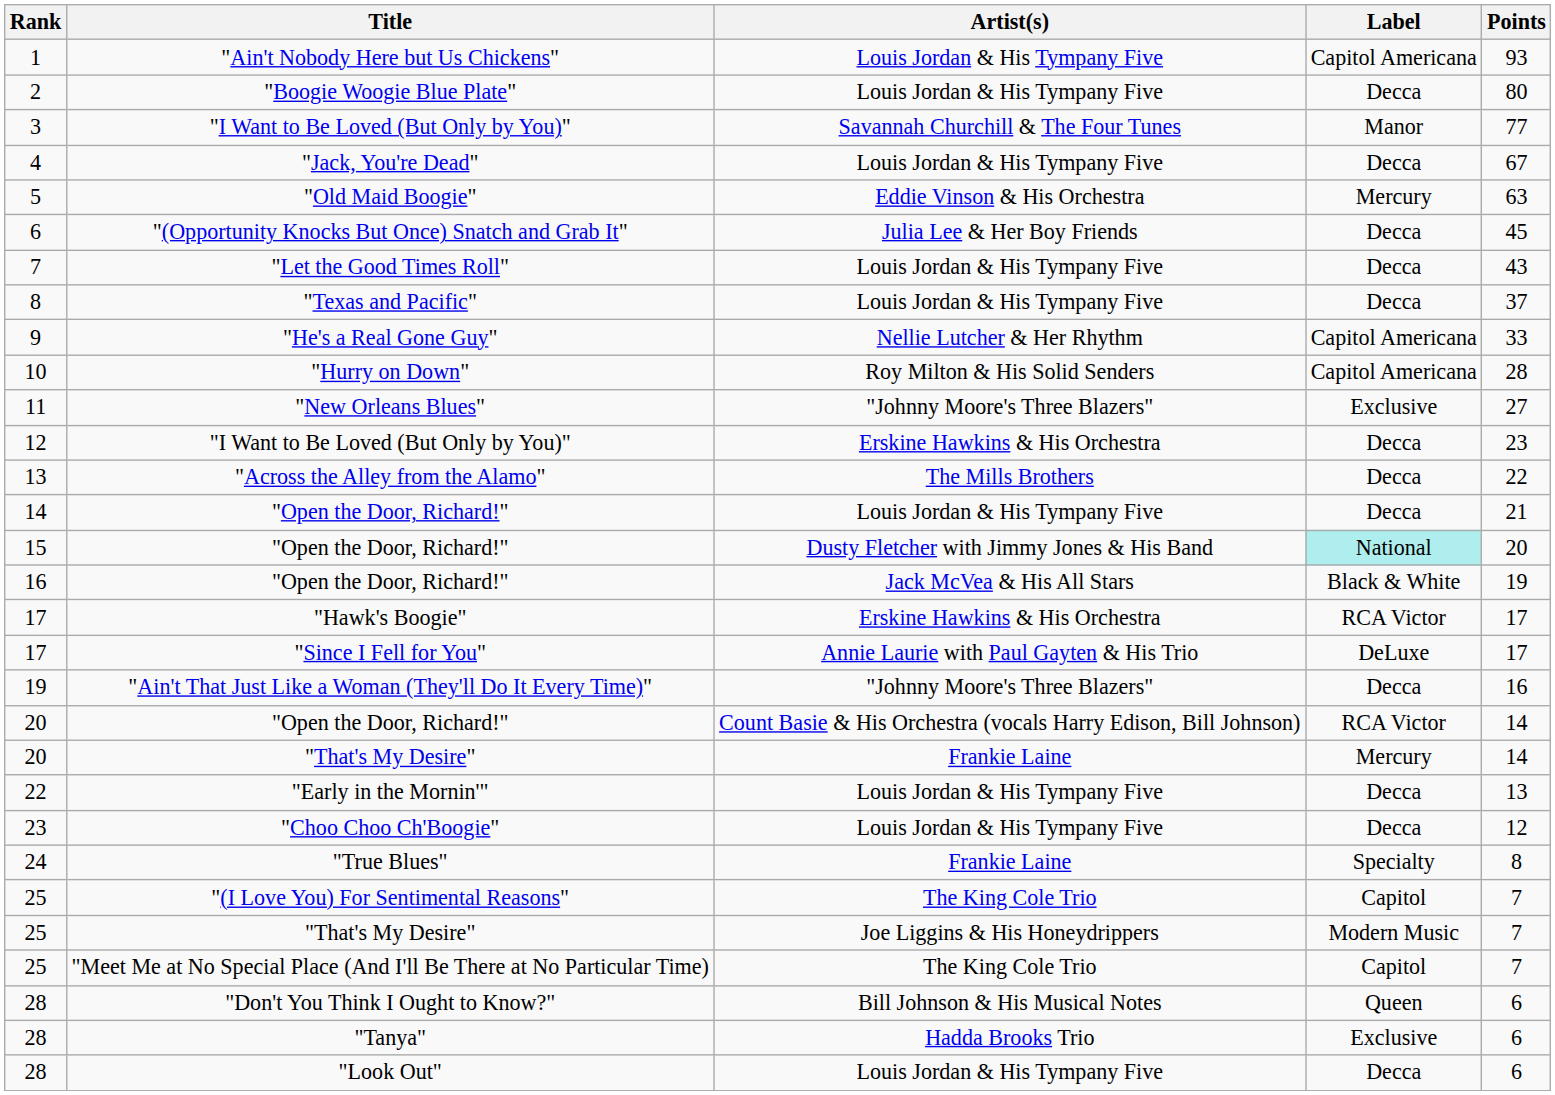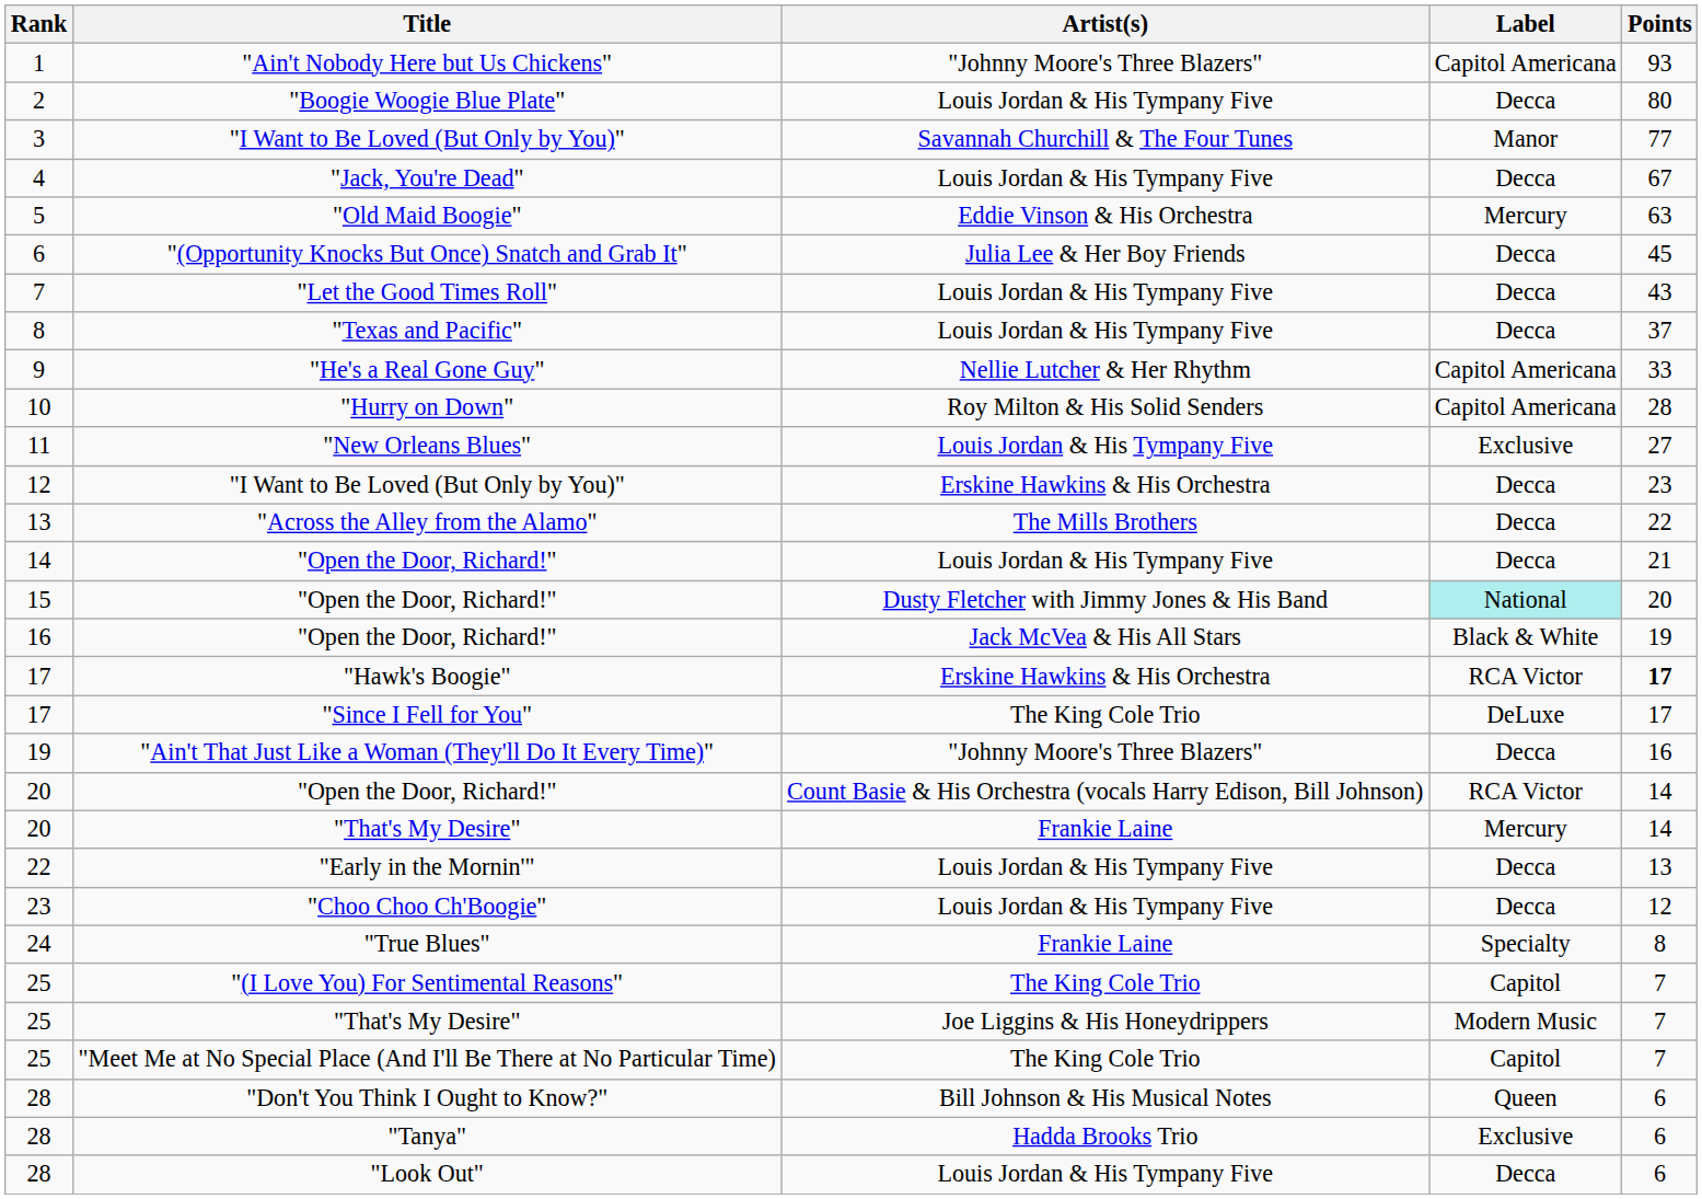 <table class="wikitable sortable" style="text-align: center">
 <tr>
 <th scope="col">Rank</th>
 <th scope="col">Title</th>
 <th scope="col">Artist(s)</th>
 <th scope="col">Label</th>
 <th scope="col">Points</th>
 </tr>
 <tr>
 <td>1</td>
 <td>"<a href='#'>Ain't Nobody Here but Us Chickens</a>"</td>
-<td><a href='#'>Louis Jordan</a> & His <a href='#'>Tympany Five</a></td>
+<td>"Johnny Moore's Three Blazers"</td>
 <td>Capitol Americana</td>
 <td>93</td>
 </tr>
 <tr>
 <td>2</td>
 <td>"<a href='#'>Boogie Woogie Blue Plate</a>"</td>
 <td>Louis Jordan & His Tympany Five</td>
 <td>Decca</td>
 <td>80</td>
 </tr>
 <tr>
 <td>3</td>
 <td>"<a href='#'>I Want to Be Loved (But Only by You)</a>"</td>
 <td><a href='#'>Savannah Churchill</a> & <a href='#'>The Four Tunes</a></td>
 <td>Manor</td>
 <td>77</td>
 </tr>
 <tr>
 <td>4</td>
 <td>"<a href='#'>Jack, You're Dead</a>"</td>
 <td>Louis Jordan & His Tympany Five</td>
 <td>Decca</td>
 <td>67</td>
 </tr>
 <tr>
 <td>5</td>
 <td>"<a href='#'>Old Maid Boogie</a>"</td>
 <td><a href='#'>Eddie Vinson</a> & His Orchestra</td>
 <td>Mercury</td>
 <td>63</td>
 </tr>
 <tr>
 <td>6</td>
 <td>"<a href='#'>(Opportunity Knocks But Once) Snatch and Grab It</a>"</td>
 <td><a href='#'>Julia Lee</a> & Her Boy Friends</td>
 <td>Decca</td>
 <td>45</td>
 </tr>
 <tr>
 <td>7</td>
 <td>"<a href='#'>Let the Good Times Roll</a>"</td>
 <td>Louis Jordan & His Tympany Five</td>
 <td>Decca</td>
 <td>43</td>
 </tr>
 <tr>
 <td>8</td>
 <td>"<a href='#'>Texas and Pacific</a>"</td>
 <td>Louis Jordan & His Tympany Five</td>
 <td>Decca</td>
 <td>37</td>
 </tr>
 <tr>
 <td>9</td>
 <td>"<a href='#'>He's a Real Gone Guy</a>"</td>
 <td><a href='#'>Nellie Lutcher</a> & Her Rhythm</td>
 <td>Capitol Americana</td>
 <td>33</td>
 </tr>
 <tr>
 <td>10</td>
 <td>"<a href='#'>Hurry on Down</a>"</td>
 <td>Roy Milton & His Solid Senders</td>
 <td>Capitol Americana</td>
 <td>28</td>
 </tr>
 <tr>
 <td>11</td>
 <td>"<a href='#'>New Orleans Blues</a>"</td>
-<td>"Johnny Moore's Three Blazers"</td>
+<td><a href='#'>Louis Jordan</a> & His <a href='#'>Tympany Five</a></td>
 <td>Exclusive</td>
 <td>27</td>
 </tr>
 <tr>
 <td>12</td>
 <td>"I Want to Be Loved (But Only by You)"</td>
 <td><a href='#'>Erskine Hawkins</a> & His Orchestra</td>
 <td>Decca</td>
 <td>23</td>
 </tr>
 <tr>
 <td>13</td>
 <td>"<a href='#'>Across the Alley from the Alamo</a>"</td>
 <td><a href='#'>The Mills Brothers</a></td>
 <td>Decca</td>
 <td>22</td>
 </tr>
 <tr>
 <td>14</td>
 <td>"<a href='#'>Open the Door, Richard!</a>"</td>
 <td>Louis Jordan & His Tympany Five</td>
 <td>Decca</td>
 <td>21</td>
 </tr>
 <tr>
 <td>15</td>
 <td>"Open the Door, Richard!"</td>
 <td><a href='#'>Dusty Fletcher</a> with Jimmy Jones & His Band</td>
 <td style="background: paleturquoise;">National</td>
 <td>20</td>
 </tr>
 <tr>
 <td>16</td>
 <td>"Open the Door, Richard!"</td>
 <td><a href='#'>Jack McVea</a> & His All Stars</td>
 <td>Black & White</td>
 <td>19</td>
 </tr>
 <tr>
 <td>17</td>
 <td>"Hawk's Boogie"</td>
 <td><a href='#'>Erskine Hawkins</a> & His Orchestra</td>
 <td>RCA Victor</td>
-<td>17</td>
+<td><strong>17</strong></td>
 </tr>
 <tr>
 <td>17</td>
 <td>"<a href='#'>Since I Fell for You</a>"</td>
-<td><a href='#'>Annie Laurie</a> with <a href='#'>Paul Gayten</a> & His Trio</td>
+<td>The King Cole Trio</td>
 <td>DeLuxe</td>
 <td>17</td>
 </tr>
 <tr>
 <td>19</td>
 <td>"<a href='#'>Ain't That Just Like a Woman (They'll Do It Every Time)</a>"</td>
 <td>"Johnny Moore's Three Blazers"</td>
 <td>Decca</td>
 <td>16</td>
 </tr>
 <tr>
 <td>20</td>
 <td>"Open the Door, Richard!"</td>
 <td><a href='#'>Count Basie</a> & His Orchestra (vocals Harry Edison, Bill Johnson)</td>
 <td>RCA Victor</td>
 <td>14</td>
 </tr>
 <tr>
 <td>20</td>
 <td>"<a href='#'>That's My Desire</a>"</td>
 <td><a href='#'>Frankie Laine</a></td>
 <td>Mercury</td>
 <td>14</td>
 </tr>
 <tr>
 <td>22</td>
 <td>"Early in the Mornin'"</td>
 <td>Louis Jordan & His Tympany Five</td>
 <td>Decca</td>
 <td>13</td>
 </tr>
 <tr>
 <td>23</td>
 <td>"<a href='#'>Choo Choo Ch'Boogie</a>"</td>
 <td>Louis Jordan & His Tympany Five</td>
 <td>Decca</td>
 <td>12</td>
 </tr>
 <tr>
 <td>24</td>
 <td>"True Blues"</td>
 <td><a href='#'>Frankie Laine</a></td>
 <td>Specialty</td>
 <td>8</td>
 </tr>
 <tr>
 <td>25</td>
 <td>"<a href='#'>(I Love You) For Sentimental Reasons</a>"</td>
 <td><a href='#'>The King Cole Trio</a></td>
 <td>Capitol</td>
 <td>7</td>
 </tr>
 <tr>
 <td>25</td>
 <td>"That's My Desire"</td>
 <td>Joe Liggins & His Honeydrippers</td>
 <td>Modern Music</td>
 <td>7</td>
 </tr>
 <tr>
 <td>25</td>
 <td>"Meet Me at No Special Place (And I'll Be There at No Particular Time)</td>
 <td>The King Cole Trio</td>
 <td>Capitol</td>
 <td>7</td>
 </tr>
 <tr>
 <td>28</td>
 <td>"Don't You Think I Ought to Know?"</td>
 <td>Bill Johnson & His Musical Notes</td>
 <td>Queen</td>
 <td>6</td>
 </tr>
 <tr>
 <td>28</td>
 <td>"Tanya"</td>
 <td><a href='#'>Hadda Brooks</a> Trio</td>
 <td>Exclusive</td>
 <td>6</td>
 </tr>
 <tr>
 <td>28</td>
 <td>"Look Out"</td>
 <td>Louis Jordan & His Tympany Five</td>
 <td>Decca</td>
 <td>6</td>
 </tr>
 </table>
